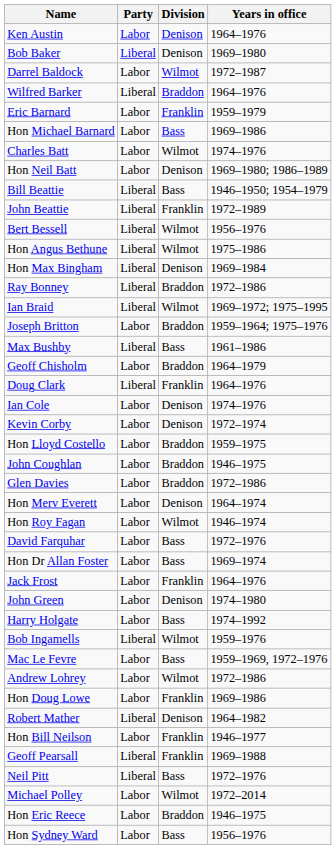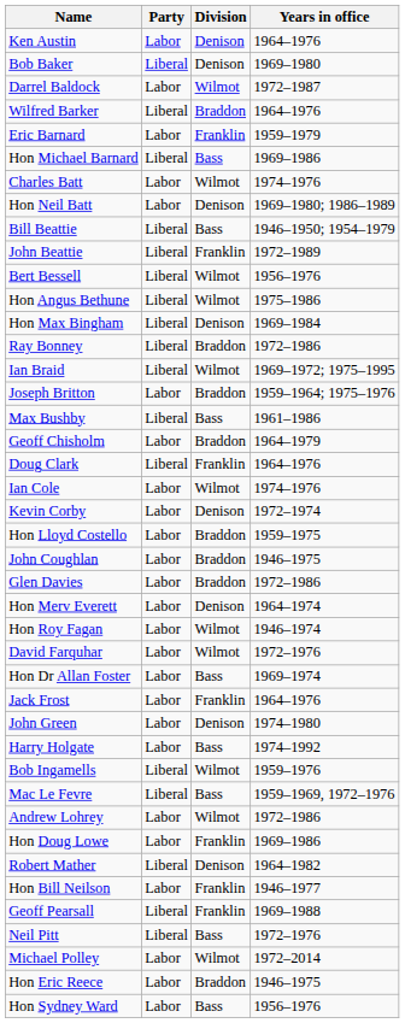 <table class="wikitable sortable">
 <tr>
 <th><strong>Name</strong></th>
 <th><strong>Party</strong></th>
 <th><strong>Division</strong></th>
 <th><strong>Years in office</strong></th>
 </tr>
 <tr>
 <td><a href='#'>Ken Austin</a></td>
 <td><a href='#'>Labor</a></td>
 <td><a href='#'>Denison</a></td>
 <td>1964–1976</td>
 </tr>
 <tr>
 <td><a href='#'>Bob Baker</a></td>
 <td><a href='#'>Liberal</a></td>
 <td>Denison</td>
 <td>1969–1980</td>
 </tr>
 <tr>
 <td><a href='#'>Darrel Baldock</a></td>
 <td>Labor</td>
 <td><a href='#'>Wilmot</a></td>
 <td>1972–1987</td>
 </tr>
 <tr>
 <td><a href='#'>Wilfred Barker</a></td>
 <td>Liberal</td>
 <td><a href='#'>Braddon</a></td>
 <td>1964–1976</td>
 </tr>
 <tr>
 <td><a href='#'>Eric Barnard</a></td>
 <td>Labor</td>
 <td><a href='#'>Franklin</a></td>
 <td>1959–1979</td>
 </tr>
 <tr>
 <td>Hon <a href='#'>Michael Barnard</a></td>
-<td>Labor</td>
+<td>Liberal</td>
 <td><a href='#'>Bass</a></td>
 <td>1969–1986</td>
 </tr>
 <tr>
 <td><a href='#'>Charles Batt</a></td>
 <td>Labor</td>
 <td>Wilmot</td>
 <td>1974–1976</td>
 </tr>
 <tr>
 <td>Hon <a href='#'>Neil Batt</a></td>
 <td>Labor</td>
 <td>Denison</td>
 <td>1969–1980; 1986–1989</td>
 </tr>
 <tr>
 <td><a href='#'>Bill Beattie</a></td>
 <td>Liberal</td>
 <td>Bass</td>
 <td>1946–1950; 1954–1979</td>
 </tr>
 <tr>
 <td><a href='#'>John Beattie</a></td>
 <td>Liberal</td>
 <td>Franklin</td>
 <td>1972–1989</td>
 </tr>
 <tr>
 <td><a href='#'>Bert Bessell</a></td>
 <td>Liberal</td>
 <td>Wilmot</td>
 <td>1956–1976</td>
 </tr>
 <tr>
 <td>Hon <a href='#'>Angus Bethune</a></td>
 <td>Liberal</td>
 <td>Wilmot</td>
 <td>1975–1986</td>
 </tr>
 <tr>
 <td>Hon <a href='#'>Max Bingham</a></td>
 <td>Liberal</td>
 <td>Denison</td>
 <td>1969–1984</td>
 </tr>
 <tr>
 <td><a href='#'>Ray Bonney</a></td>
 <td>Liberal</td>
 <td>Braddon</td>
 <td>1972–1986</td>
 </tr>
 <tr>
 <td><a href='#'>Ian Braid</a></td>
 <td>Liberal</td>
 <td>Wilmot</td>
 <td>1969–1972; 1975–1995</td>
 </tr>
 <tr>
 <td><a href='#'>Joseph Britton</a></td>
 <td>Labor</td>
 <td>Braddon</td>
 <td>1959–1964; 1975–1976</td>
 </tr>
 <tr>
 <td><a href='#'>Max Bushby</a></td>
 <td>Liberal</td>
 <td>Bass</td>
 <td>1961–1986</td>
 </tr>
 <tr>
 <td><a href='#'>Geoff Chisholm</a></td>
 <td>Labor</td>
 <td>Braddon</td>
 <td>1964–1979</td>
 </tr>
 <tr>
 <td><a href='#'>Doug Clark</a></td>
 <td>Liberal</td>
 <td>Franklin</td>
 <td>1964–1976</td>
 </tr>
 <tr>
 <td><a href='#'>Ian Cole</a></td>
 <td>Labor</td>
-<td>Denison</td>
+<td>Wilmot</td>
 <td>1974–1976</td>
 </tr>
 <tr>
 <td><a href='#'>Kevin Corby</a></td>
 <td>Labor</td>
 <td>Denison</td>
 <td>1972–1974</td>
 </tr>
 <tr>
 <td>Hon <a href='#'>Lloyd Costello</a></td>
 <td>Labor</td>
 <td>Braddon</td>
 <td>1959–1975</td>
 </tr>
 <tr>
 <td><a href='#'>John Coughlan</a></td>
 <td>Labor</td>
 <td>Braddon</td>
 <td>1946–1975</td>
 </tr>
 <tr>
 <td><a href='#'>Glen Davies</a></td>
 <td>Labor</td>
 <td>Braddon</td>
 <td>1972–1986</td>
 </tr>
 <tr>
 <td>Hon <a href='#'>Merv Everett</a></td>
 <td>Labor</td>
 <td>Denison</td>
 <td>1964–1974</td>
 </tr>
 <tr>
 <td>Hon <a href='#'>Roy Fagan</a></td>
 <td>Labor</td>
 <td>Wilmot</td>
 <td>1946–1974</td>
 </tr>
 <tr>
 <td><a href='#'>David Farquhar</a></td>
 <td>Labor</td>
-<td>Bass</td>
+<td>Wilmot</td>
 <td>1972–1976</td>
 </tr>
 <tr>
 <td>Hon Dr <a href='#'>Allan Foster</a></td>
 <td>Labor</td>
 <td>Bass</td>
 <td>1969–1974</td>
 </tr>
 <tr>
 <td><a href='#'>Jack Frost</a></td>
 <td>Labor</td>
 <td>Franklin</td>
 <td>1964–1976</td>
 </tr>
 <tr>
 <td><a href='#'>John Green</a></td>
 <td>Labor</td>
 <td>Denison</td>
 <td>1974–1980</td>
 </tr>
 <tr>
 <td><a href='#'>Harry Holgate</a></td>
 <td>Labor</td>
 <td>Bass</td>
 <td>1974–1992</td>
 </tr>
 <tr>
 <td><a href='#'>Bob Ingamells</a></td>
 <td>Liberal</td>
 <td>Wilmot</td>
 <td>1959–1976</td>
 </tr>
 <tr>
 <td><a href='#'>Mac Le Fevre</a></td>
-<td>Labor</td>
+<td>Liberal</td>
 <td>Bass</td>
 <td>1959–1969, 1972–1976</td>
 </tr>
 <tr>
 <td><a href='#'>Andrew Lohrey</a></td>
 <td>Labor</td>
 <td>Wilmot</td>
 <td>1972–1986</td>
 </tr>
 <tr>
 <td>Hon <a href='#'>Doug Lowe</a></td>
 <td>Labor</td>
 <td>Franklin</td>
 <td>1969–1986</td>
 </tr>
 <tr>
 <td><a href='#'>Robert Mather</a></td>
 <td>Liberal</td>
 <td>Denison</td>
 <td>1964–1982</td>
 </tr>
 <tr>
 <td>Hon <a href='#'>Bill Neilson</a></td>
 <td>Labor</td>
 <td>Franklin</td>
 <td>1946–1977</td>
 </tr>
 <tr>
 <td><a href='#'>Geoff Pearsall</a></td>
 <td>Liberal</td>
 <td>Franklin</td>
 <td>1969–1988</td>
 </tr>
 <tr>
 <td><a href='#'>Neil Pitt</a></td>
 <td>Liberal</td>
 <td>Bass</td>
 <td>1972–1976</td>
 </tr>
 <tr>
 <td><a href='#'>Michael Polley</a></td>
 <td>Labor</td>
 <td>Wilmot</td>
 <td>1972–2014</td>
 </tr>
 <tr>
 <td>Hon <a href='#'>Eric Reece</a></td>
 <td>Labor</td>
 <td>Braddon</td>
 <td>1946–1975</td>
 </tr>
 <tr>
 <td>Hon <a href='#'>Sydney Ward</a></td>
 <td>Labor</td>
 <td>Bass</td>
 <td>1956–1976</td>
 </tr>
 </table>
